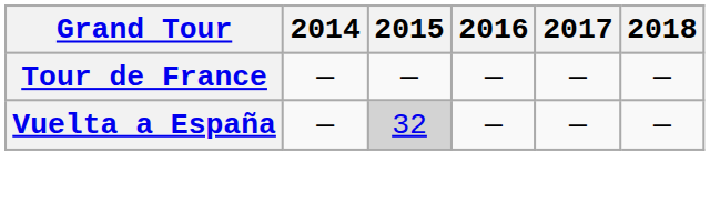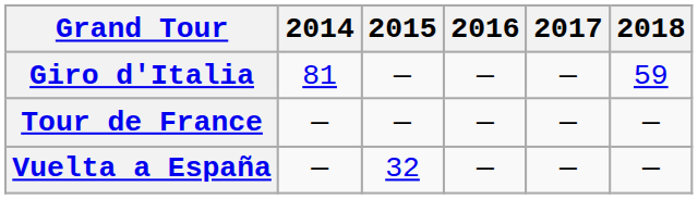 <table class="wikitable plainrowheaders">
 <tr>
 <th scope="col"><a href='#'>Grand Tour</a></th>
 <th scope="col">2014</th>
 <th scope="col">2015</th>
 <th scope="col">2016</th>
 <th scope="col">2017</th>
 <th scope="col">2018</th>
+</tr>
+<tr style="text-align:center;">
+<th scope="row"> <a href='#'>Giro d'Italia</a></th>
+<td><a href='#'>81</a></td>
+<td>—</td>
+<td>—</td>
+<td>—</td>
+<td><a href='#'>59</a></td>
 </tr>
 <tr style="text-align:center;">
 <th scope="row"> <a href='#'>Tour de France</a></th>
 <td>—</td>
 <td>—</td>
 <td>—</td>
 <td>—</td>
 <td>—</td>
 </tr>
 <tr style="text-align:center;">
 <th scope="row"> <a href='#'>Vuelta a España</a></th>
 <td>—</td>
-<td style="background: lightgrey;"><a href='#'>32</a></td>
+<td><a href='#'>32</a></td>
 <td>—</td>
 <td>—</td>
 <td>—</td>
 </tr>
 </table>
